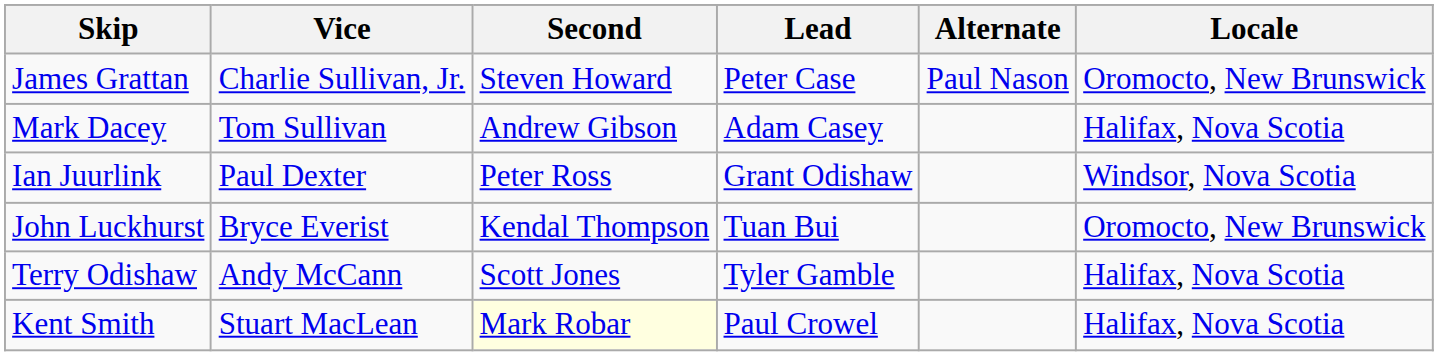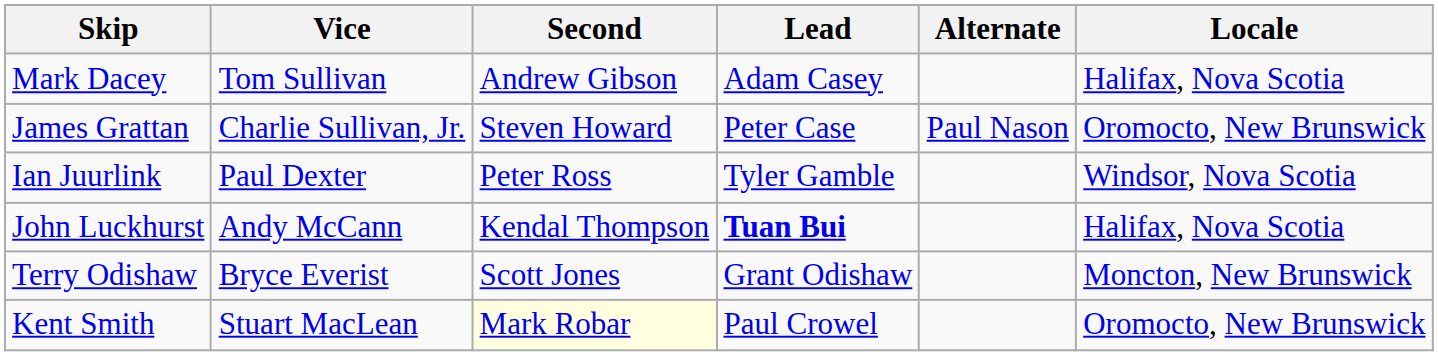 <table class="wikitable">
 <tr>
 <th>Skip</th>
 <th>Vice</th>
 <th>Second</th>
 <th>Lead</th>
 <th>Alternate</th>
 <th>Locale</th>
 </tr>
 <tr>
+<td><a href='#'>Mark Dacey</a></td>
+<td><a href='#'>Tom Sullivan</a></td>
+<td><a href='#'>Andrew Gibson</a></td>
+<td><a href='#'>Adam Casey</a></td>
+<td></td>
+<td><a href='#'>Halifax</a>, <a href='#'>Nova Scotia</a></td>
+</tr>
+<tr>
 <td><a href='#'>James Grattan</a></td>
 <td><a href='#'>Charlie Sullivan, Jr.</a></td>
 <td><a href='#'>Steven Howard</a></td>
 <td><a href='#'>Peter Case</a></td>
 <td><a href='#'>Paul Nason</a></td>
 <td> <a href='#'>Oromocto</a>, <a href='#'>New Brunswick</a></td>
 </tr>
 <tr>
-<td><a href='#'>Mark Dacey</a></td>
-<td><a href='#'>Tom Sullivan</a></td>
-<td><a href='#'>Andrew Gibson</a></td>
-<td><a href='#'>Adam Casey</a></td>
-<td></td>
-<td><a href='#'>Halifax</a>, <a href='#'>Nova Scotia</a></td>
-</tr>
-<tr>
 <td><a href='#'>Ian Juurlink</a></td>
 <td><a href='#'>Paul Dexter</a></td>
 <td><a href='#'>Peter Ross</a></td>
-<td><a href='#'>Grant Odishaw</a></td>
+<td><a href='#'>Tyler Gamble</a></td>
 <td></td>
 <td> <a href='#'>Windsor</a>, <a href='#'>Nova Scotia</a></td>
 </tr>
 <tr>
 <td><a href='#'>John Luckhurst</a></td>
-<td><a href='#'>Bryce Everist</a></td>
+<td><a href='#'>Andy McCann</a></td>
 <td><a href='#'>Kendal Thompson</a></td>
-<td><a href='#'>Tuan Bui</a></td>
+<td><strong><a href='#'>Tuan Bui</a></strong></td>
 <td></td>
-<td> <a href='#'>Oromocto</a>, <a href='#'>New Brunswick</a></td>
+<td> <a href='#'>Halifax</a>, <a href='#'>Nova Scotia</a></td>
 </tr>
 <tr>
 <td><a href='#'>Terry Odishaw</a></td>
-<td><a href='#'>Andy McCann</a></td>
+<td><a href='#'>Bryce Everist</a></td>
 <td><a href='#'>Scott Jones</a></td>
-<td><a href='#'>Tyler Gamble</a></td>
+<td><a href='#'>Grant Odishaw</a></td>
 <td></td>
-<td><a href='#'>Halifax</a>, <a href='#'>Nova Scotia</a></td>
+<td> <a href='#'>Moncton</a>, <a href='#'>New Brunswick</a></td>
 </tr>
 <tr>
 <td><a href='#'>Kent Smith</a></td>
 <td><a href='#'>Stuart MacLean</a></td>
 <td style="background: lightyellow;"><a href='#'>Mark Robar</a></td>
 <td><a href='#'>Paul Crowel</a></td>
 <td></td>
-<td><a href='#'>Halifax</a>, <a href='#'>Nova Scotia</a></td>
+<td> <a href='#'>Oromocto</a>, <a href='#'>New Brunswick</a></td>
 </tr>
 </table>
